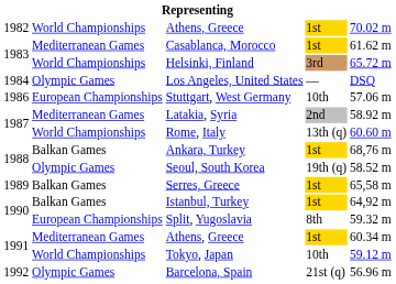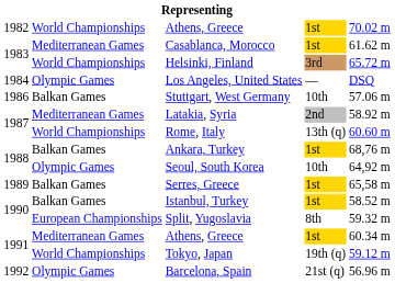 <table>
 <tr>
 <th colspan="5">Representing </th>
 </tr>
 <tr>
 <td>1982</td>
 <td><a href='#'>World Championships</a></td>
 <td><a href='#'>Athens, Greece</a></td>
 <td bgcolor=gold>1st</td>
 <td><a href='#'>70.02 m</a></td>
 </tr>
 <tr>
 <td rowspan=2>1983</td>
 <td><a href='#'>Mediterranean Games</a></td>
 <td><a href='#'>Casablanca, Morocco</a></td>
 <td bgcolor=gold>1st</td>
 <td>61.62 m</td>
 </tr>
 <tr>
 <td><a href='#'>World Championships</a></td>
 <td><a href='#'>Helsinki, Finland</a></td>
 <td bgcolor=cc9966>3rd</td>
 <td><a href='#'>65.72 m</a></td>
 </tr>
 <tr>
 <td>1984</td>
 <td><a href='#'>Olympic Games</a></td>
 <td><a href='#'>Los Angeles, United States</a></td>
 <td>—</td>
 <td><a href='#'>DSQ</a></td>
 </tr>
 <tr>
 <td>1986</td>
-<td><a href='#'>European Championships</a></td>
+<td>Balkan Games</td>
 <td><a href='#'>Stuttgart</a>, <a href='#'>West Germany</a></td>
 <td>10th</td>
 <td>57.06 m</td>
 </tr>
 <tr>
 <td rowspan=2>1987</td>
 <td><a href='#'>Mediterranean Games</a></td>
 <td><a href='#'>Latakia</a>, <a href='#'>Syria</a></td>
 <td bgcolor=silver>2nd</td>
 <td>58.92 m</td>
 </tr>
 <tr>
 <td><a href='#'>World Championships</a></td>
 <td><a href='#'>Rome</a>, <a href='#'>Italy</a></td>
 <td>13th (q)</td>
 <td><a href='#'>60.60 m</a></td>
 </tr>
 <tr>
 <td rowspan=2>1988</td>
 <td>Balkan Games</td>
 <td><a href='#'>Ankara, Turkey</a></td>
 <td bgcolor=gold>1st</td>
 <td>68,76 m</td>
 </tr>
 <tr>
 <td><a href='#'>Olympic Games</a></td>
 <td><a href='#'>Seoul, South Korea</a></td>
-<td>19th (q)</td>
-<td>58.52 m</td>
+<td>10th</td>
+<td>64,92 m</td>
 </tr>
 <tr>
 <td>1989</td>
 <td>Balkan Games</td>
 <td><a href='#'>Serres, Greece</a></td>
 <td bgcolor=gold>1st</td>
 <td>65,58 m</td>
 </tr>
 <tr>
 <td rowspan=2>1990</td>
 <td>Balkan Games</td>
 <td><a href='#'>Istanbul, Turkey</a></td>
 <td bgcolor=gold>1st</td>
-<td>64,92 m</td>
+<td>58.52 m</td>
 </tr>
 <tr>
 <td><a href='#'>European Championships</a></td>
 <td><a href='#'>Split</a>, <a href='#'>Yugoslavia</a></td>
 <td>8th</td>
 <td>59.32 m</td>
 </tr>
 <tr>
 <td rowspan=2>1991</td>
 <td><a href='#'>Mediterranean Games</a></td>
 <td><a href='#'>Athens</a>, <a href='#'>Greece</a></td>
 <td bgcolor=gold>1st</td>
 <td>60.34 m</td>
 </tr>
 <tr>
 <td><a href='#'>World Championships</a></td>
 <td><a href='#'>Tokyo</a>, <a href='#'>Japan</a></td>
-<td>10th</td>
+<td>19th (q)</td>
 <td><a href='#'>59.12 m</a></td>
 </tr>
 <tr>
 <td>1992</td>
 <td><a href='#'>Olympic Games</a></td>
 <td><a href='#'>Barcelona, Spain</a></td>
 <td>21st (q)</td>
 <td>56.96 m</td>
 </tr>
 </table>
